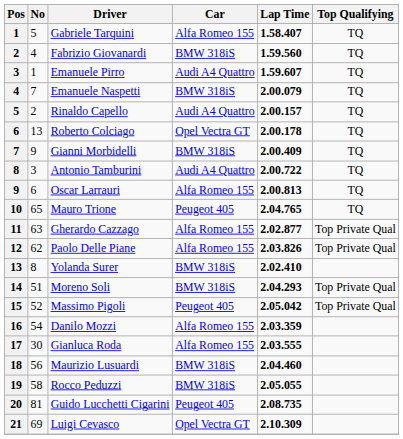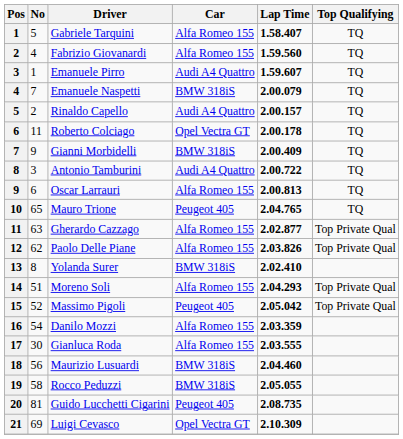 <table class="wikitable" style="font-size: 85%;">
 <tr>
 <th>Pos</th>
 <th>No</th>
 <th>Driver</th>
 <th>Car</th>
 <th>Lap Time</th>
 <th>Top Qualifying</th>
 </tr>
 <tr>
 <th>1</th>
 <td>5</td>
 <td> <a href='#'>Gabriele Tarquini</a></td>
 <td><a href='#'>Alfa Romeo 155</a></td>
 <td><strong>1.58.407</strong></td>
 <td align=center>TQ</td>
 </tr>
 <tr>
 <th>2</th>
 <td>4</td>
 <td> <a href='#'>Fabrizio Giovanardi</a></td>
-<td><a href='#'>BMW 318iS</a></td>
+<td><a href='#'>Alfa Romeo 155</a></td>
 <td><strong>1.59.560</strong></td>
 <td align=center>TQ</td>
 </tr>
 <tr>
 <th>3</th>
 <td>1</td>
 <td> <a href='#'>Emanuele Pirro</a></td>
 <td><a href='#'>Audi A4 Quattro</a></td>
 <td><strong>1.59.607</strong></td>
 <td align=center>TQ</td>
 </tr>
 <tr>
 <th>4</th>
 <td>7</td>
 <td> <a href='#'>Emanuele Naspetti</a></td>
 <td><a href='#'>BMW 318iS</a></td>
 <td><strong>2.00.079</strong></td>
 <td align=center>TQ</td>
 </tr>
 <tr>
 <th>5</th>
 <td>2</td>
 <td> <a href='#'>Rinaldo Capello</a></td>
 <td><a href='#'>Audi A4 Quattro</a></td>
 <td><strong>2.00.157</strong></td>
 <td align=center>TQ</td>
 </tr>
 <tr>
 <th>6</th>
-<td>13</td>
+<td>11</td>
 <td> <a href='#'>Roberto Colciago</a></td>
 <td><a href='#'> Opel Vectra GT</a></td>
 <td><strong>2.00.178</strong></td>
 <td align=center>TQ</td>
 </tr>
 <tr>
 <th>7</th>
 <td>9</td>
 <td> <a href='#'>Gianni Morbidelli</a></td>
 <td><a href='#'>BMW 318iS</a></td>
 <td><strong>2.00.409</strong></td>
 <td align=center>TQ</td>
 </tr>
 <tr>
 <th>8</th>
 <td>3</td>
 <td> <a href='#'>Antonio Tamburini</a></td>
 <td><a href='#'>Audi A4 Quattro</a></td>
 <td><strong>2.00.722</strong></td>
 <td align=center>TQ</td>
 </tr>
 <tr>
 <th>9</th>
 <td>6</td>
 <td> <a href='#'>Oscar Larrauri</a></td>
 <td><a href='#'>Alfa Romeo 155</a></td>
 <td><strong>2.00.813</strong></td>
 <td align=center>TQ</td>
 </tr>
 <tr>
 <th>10</th>
 <td>65</td>
 <td> <a href='#'>Mauro Trione</a></td>
 <td><a href='#'>Peugeot 405</a></td>
 <td><strong>2.04.765</strong></td>
 <td align=center>TQ</td>
 </tr>
 <tr>
 <th>11</th>
 <td>63</td>
 <td> <a href='#'>Gherardo Cazzago</a></td>
 <td><a href='#'>Alfa Romeo 155</a></td>
 <td><strong>2.02.877</strong></td>
 <td align=center>Top Private Qual</td>
 </tr>
 <tr>
 <th>12</th>
 <td>62</td>
 <td> <a href='#'>Paolo Delle Piane</a></td>
 <td><a href='#'>Alfa Romeo 155</a></td>
 <td><strong>2.03.826</strong></td>
 <td align=center>Top Private Qual</td>
 </tr>
 <tr>
 <th>13</th>
 <td>8</td>
 <td> <a href='#'>Yolanda Surer</a></td>
 <td><a href='#'>BMW 318iS</a></td>
 <td><strong>2.02.410</strong></td>
 <td></td>
 </tr>
 <tr>
 <th>14</th>
 <td>51</td>
 <td> <a href='#'>Moreno Soli</a></td>
-<td><a href='#'>BMW 318iS</a></td>
+<td><a href='#'>Alfa Romeo 155</a></td>
 <td><strong>2.04.293</strong></td>
 <td align=center>Top Private Qual</td>
 </tr>
 <tr>
 <th>15</th>
 <td>52</td>
 <td> <a href='#'>Massimo Pigoli</a></td>
 <td><a href='#'>Peugeot 405</a></td>
 <td><strong>2.05.042</strong></td>
 <td align=center>Top Private Qual</td>
 </tr>
 <tr>
 <th>16</th>
 <td>54</td>
 <td> <a href='#'>Danilo Mozzi</a></td>
 <td><a href='#'>Alfa Romeo 155</a></td>
 <td><strong>2.03.359</strong></td>
 <td></td>
 </tr>
 <tr>
 <th>17</th>
 <td>30</td>
 <td> <a href='#'>Gianluca Roda</a></td>
 <td><a href='#'>Alfa Romeo 155</a></td>
 <td><strong>2.03.555</strong></td>
 <td></td>
 </tr>
 <tr>
 <th>18</th>
 <td>56</td>
 <td> <a href='#'>Maurizio Lusuardi</a></td>
 <td><a href='#'>BMW 318iS</a></td>
 <td><strong>2.04.460</strong></td>
 <td></td>
 </tr>
 <tr>
 <th>19</th>
 <td>58</td>
 <td> <a href='#'>Rocco Peduzzi</a></td>
 <td><a href='#'>BMW 318iS</a></td>
 <td><strong>2.05.055</strong></td>
 <td></td>
 </tr>
 <tr>
 <th>20</th>
 <td>81</td>
 <td> <a href='#'>Guido Lucchetti Cigarini</a></td>
 <td><a href='#'>Peugeot 405</a></td>
 <td><strong>2.08.735</strong></td>
 <td></td>
 </tr>
 <tr>
 <th>21</th>
 <td>69</td>
 <td> <a href='#'>Luigi Cevasco</a></td>
 <td><a href='#'> Opel Vectra GT</a></td>
 <td><strong>2.10.309</strong></td>
 <td></td>
 </tr>
 <tr>
 </tr>
 </table>
